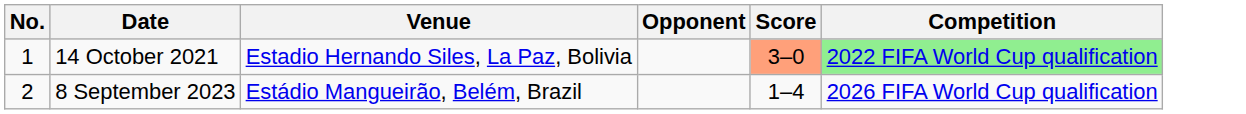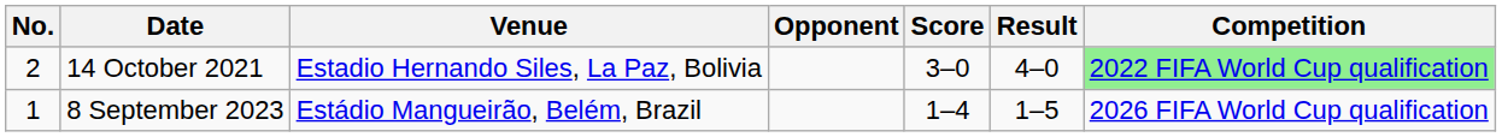 <table class="wikitable sortable">
 <tr>
 <th scope="col">No.</th>
 <th scope="col">Date</th>
 <th scope="col">Venue</th>
 <th scope="col">Opponent</th>
 <th scope="col">Score</th>
+<th scope="col">Result</th>
 <th scope="col">Competition</th>
 </tr>
 <tr>
-<td align="center">1</td>
+<td align="center">2</td>
 <td>14 October 2021</td>
 <td><a href='#'>Estadio Hernando Siles</a>, <a href='#'>La Paz</a>, Bolivia</td>
 <td></td>
-<td align="center" style="background: lightsalmon;">3–0</td>
+<td align="center">3–0</td>
+<td align="center">4–0</td>
 <td style="background: lightgreen;"><a href='#'>2022 FIFA World Cup qualification</a></td>
 </tr>
 <tr>
-<td align="center">2</td>
+<td align="center">1</td>
 <td>8 September 2023</td>
 <td><a href='#'>Estádio Mangueirão</a>, <a href='#'>Belém</a>, Brazil</td>
 <td></td>
 <td align="center">1–4</td>
+<td align="center">1–5</td>
 <td><a href='#'>2026 FIFA World Cup qualification</a></td>
 </tr>
 </table>
